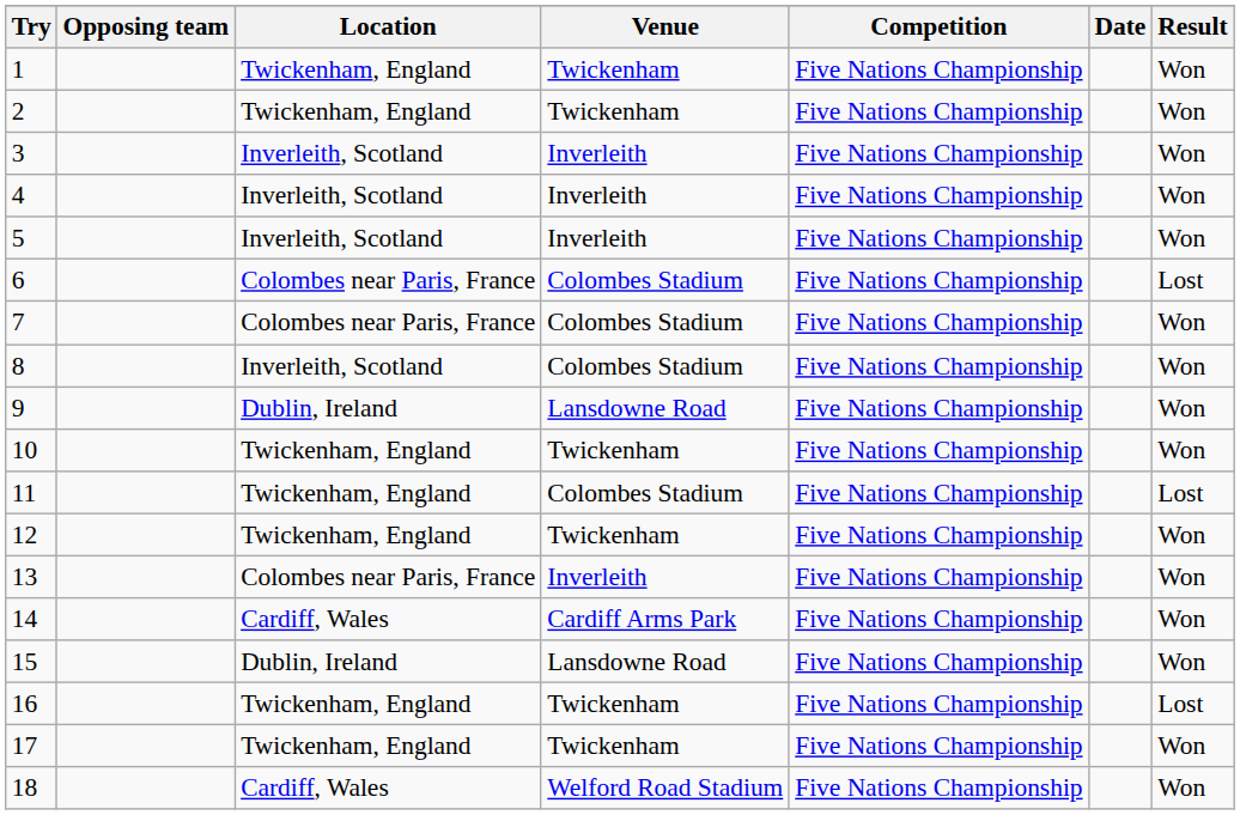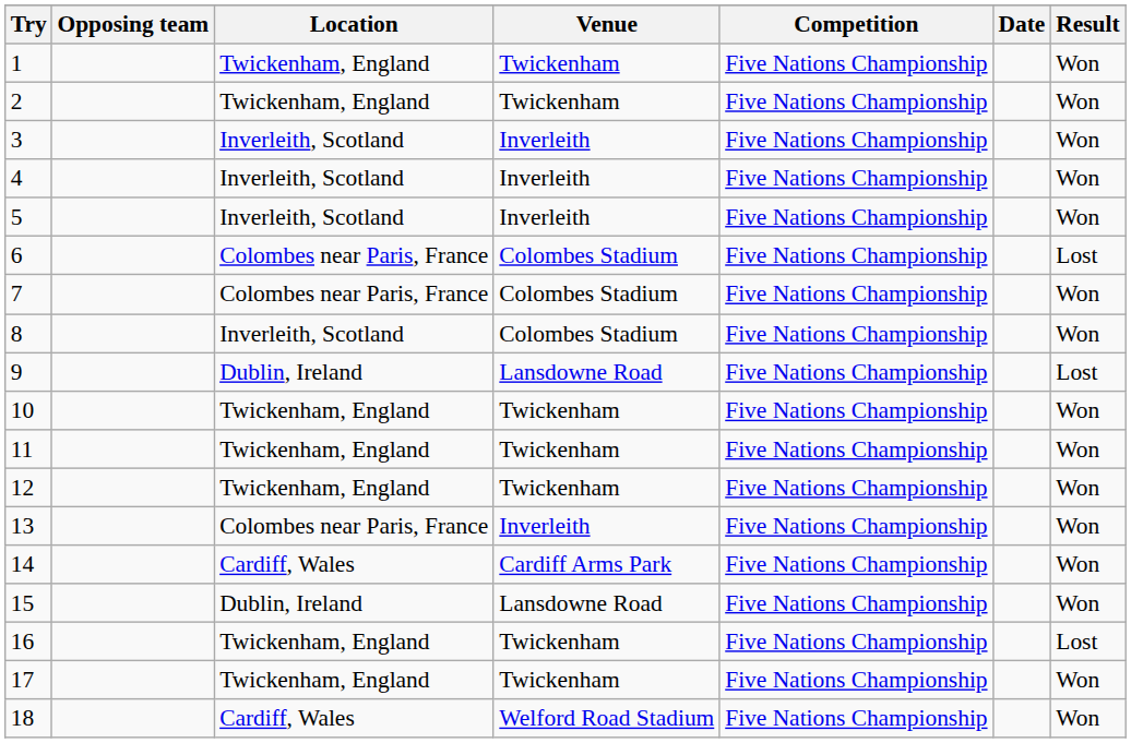 <table class="wikitable sortable" style="font-size:95%">
 <tr>
 </tr>
 <tr>
 <th>Try</th>
 <th>Opposing team</th>
 <th>Location</th>
 <th>Venue</th>
 <th>Competition</th>
 <th>Date</th>
 <th>Result</th>
 </tr>
 <tr>
 <td>1</td>
 <td></td>
 <td><a href='#'>Twickenham</a>, England</td>
 <td><a href='#'>Twickenham</a></td>
 <td><a href='#'>Five Nations Championship</a></td>
 <td></td>
 <td>Won</td>
 </tr>
 <tr>
 <td>2</td>
 <td></td>
 <td>Twickenham, England</td>
 <td>Twickenham</td>
 <td><a href='#'>Five Nations Championship</a></td>
 <td></td>
 <td>Won</td>
 </tr>
 <tr>
 <td>3</td>
 <td></td>
 <td><a href='#'>Inverleith</a>, Scotland</td>
 <td><a href='#'>Inverleith</a></td>
 <td><a href='#'>Five Nations Championship</a></td>
 <td></td>
 <td>Won</td>
 </tr>
 <tr>
 <td>4</td>
 <td></td>
 <td>Inverleith, Scotland</td>
 <td>Inverleith</td>
 <td><a href='#'>Five Nations Championship</a></td>
 <td></td>
 <td>Won</td>
 </tr>
 <tr>
 <td>5</td>
 <td></td>
 <td>Inverleith, Scotland</td>
 <td>Inverleith</td>
 <td><a href='#'>Five Nations Championship</a></td>
 <td></td>
 <td>Won</td>
 </tr>
 <tr>
 <td>6</td>
 <td></td>
 <td><a href='#'>Colombes</a> near <a href='#'>Paris</a>, France</td>
 <td><a href='#'>Colombes Stadium</a></td>
 <td><a href='#'>Five Nations Championship</a></td>
 <td></td>
 <td>Lost</td>
 </tr>
 <tr>
 <td>7</td>
 <td></td>
 <td>Colombes near Paris, France</td>
 <td>Colombes Stadium</td>
 <td><a href='#'>Five Nations Championship</a></td>
 <td></td>
 <td>Won</td>
 </tr>
 <tr>
 <td>8</td>
 <td></td>
 <td>Inverleith, Scotland</td>
 <td>Colombes Stadium</td>
 <td><a href='#'>Five Nations Championship</a></td>
 <td></td>
 <td>Won</td>
 </tr>
 <tr>
 <td>9</td>
 <td></td>
 <td><a href='#'>Dublin</a>, Ireland</td>
 <td><a href='#'>Lansdowne Road</a></td>
 <td><a href='#'>Five Nations Championship</a></td>
 <td></td>
-<td>Won</td>
+<td>Lost</td>
 </tr>
 <tr>
 <td>10</td>
 <td></td>
 <td>Twickenham, England</td>
 <td>Twickenham</td>
 <td><a href='#'>Five Nations Championship</a></td>
 <td></td>
 <td>Won</td>
 </tr>
 <tr>
 <td>11</td>
 <td></td>
 <td>Twickenham, England</td>
-<td>Colombes Stadium</td>
+<td>Twickenham</td>
 <td><a href='#'>Five Nations Championship</a></td>
 <td></td>
-<td>Lost</td>
+<td>Won</td>
 </tr>
 <tr>
 <td>12</td>
 <td></td>
 <td>Twickenham, England</td>
 <td>Twickenham</td>
 <td><a href='#'>Five Nations Championship</a></td>
 <td></td>
 <td>Won</td>
 </tr>
 <tr>
 <td>13</td>
 <td></td>
 <td>Colombes near Paris, France</td>
 <td><a href='#'>Inverleith</a></td>
 <td><a href='#'>Five Nations Championship</a></td>
 <td></td>
 <td>Won</td>
 </tr>
 <tr>
 <td>14</td>
 <td></td>
 <td><a href='#'>Cardiff</a>, Wales</td>
 <td><a href='#'>Cardiff Arms Park</a></td>
 <td><a href='#'>Five Nations Championship</a></td>
 <td></td>
 <td>Won</td>
 </tr>
 <tr>
 <td>15</td>
 <td></td>
 <td>Dublin, Ireland</td>
 <td>Lansdowne Road</td>
 <td><a href='#'>Five Nations Championship</a></td>
 <td></td>
 <td>Won</td>
 </tr>
 <tr>
 <td>16</td>
 <td></td>
 <td>Twickenham, England</td>
 <td>Twickenham</td>
 <td><a href='#'>Five Nations Championship</a></td>
 <td></td>
 <td>Lost</td>
 </tr>
 <tr>
 <td>17</td>
 <td></td>
 <td>Twickenham, England</td>
 <td>Twickenham</td>
 <td><a href='#'>Five Nations Championship</a></td>
 <td></td>
 <td>Won</td>
 </tr>
 <tr>
 <td>18</td>
 <td></td>
 <td><a href='#'>Cardiff</a>, Wales</td>
 <td><a href='#'>Welford Road Stadium</a></td>
 <td><a href='#'>Five Nations Championship</a></td>
 <td></td>
 <td>Won</td>
 </tr>
 </table>
